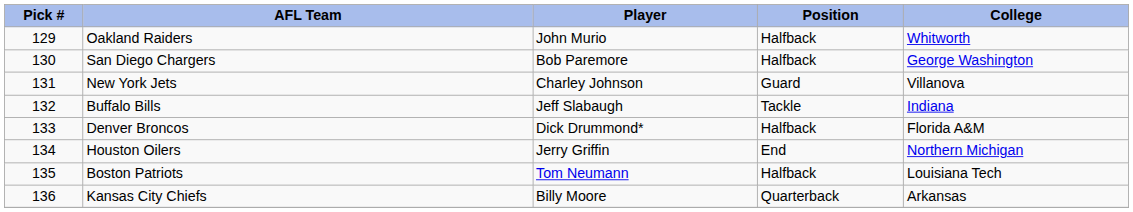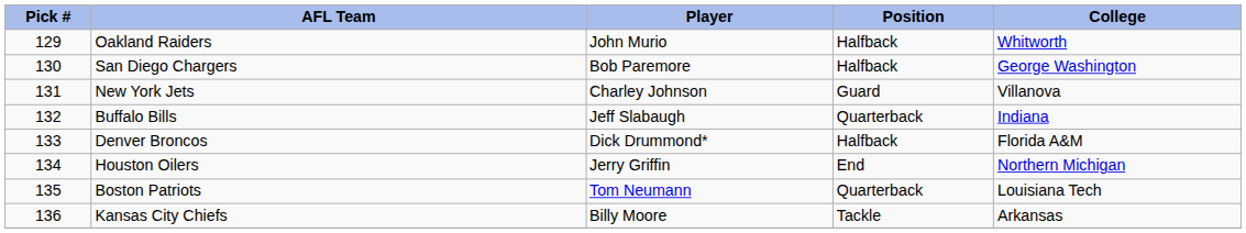 <table class="wikitable sortable sortable" style="width: 100%">
 <tr>
 <th style="background:#A8BDEC;" width=7%>Pick #</th>
 <th width=40% style="background:#A8BDEC;">AFL Team</th>
 <th width=20% style="background:#A8BDEC;">Player</th>
 <th width=13% style="background:#A8BDEC;">Position</th>
 <th style="background:#A8BDEC;">College</th>
 </tr>
 <tr>
 <td align=center>129</td>
 <td>Oakland Raiders</td>
 <td>John Murio</td>
 <td>Halfback</td>
 <td><a href='#'>Whitworth</a></td>
 </tr>
 <tr>
 <td align=center>130</td>
 <td>San Diego Chargers</td>
 <td>Bob Paremore</td>
 <td>Halfback</td>
 <td><a href='#'>George Washington</a></td>
 </tr>
 <tr>
 <td align=center>131</td>
 <td>New York Jets</td>
 <td>Charley Johnson</td>
 <td>Guard</td>
 <td>Villanova</td>
 </tr>
 <tr>
 <td align=center>132</td>
 <td>Buffalo Bills</td>
 <td>Jeff Slabaugh</td>
-<td>Tackle</td>
+<td>Quarterback</td>
 <td><a href='#'>Indiana</a></td>
 </tr>
 <tr>
 <td align=center>133</td>
 <td>Denver Broncos</td>
 <td>Dick Drummond*</td>
 <td>Halfback</td>
 <td>Florida A&M</td>
 </tr>
 <tr>
 <td align=center>134</td>
 <td>Houston Oilers</td>
 <td>Jerry Griffin</td>
 <td>End</td>
 <td><a href='#'>Northern Michigan</a></td>
 </tr>
 <tr>
 <td align=center>135</td>
 <td>Boston Patriots</td>
 <td><a href='#'>Tom Neumann</a></td>
-<td>Halfback</td>
+<td>Quarterback</td>
 <td>Louisiana Tech</td>
 </tr>
 <tr>
 <td align=center>136</td>
 <td>Kansas City Chiefs</td>
 <td>Billy Moore</td>
-<td>Quarterback</td>
+<td>Tackle</td>
 <td>Arkansas</td>
 </tr>
 <tr>
 </tr>
 </table>
